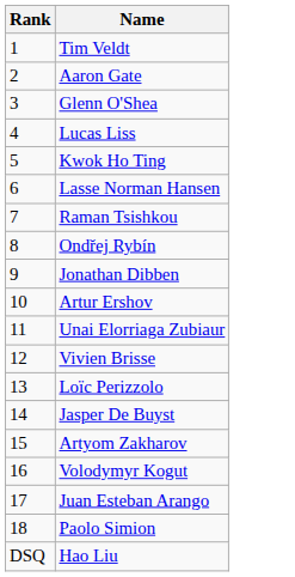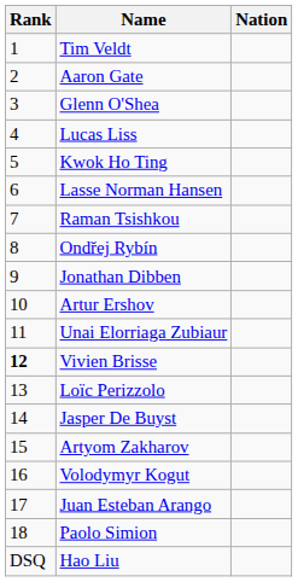 <table class="wikitable sortable" style="text-align:left">
 <tr>
 <th>Rank</th>
 <th>Name</th>
+<th>Nation</th>
 </tr>
 <tr>
 <td>1</td>
 <td><a href='#'>Tim Veldt</a></td>
+<td></td>
 </tr>
 <tr>
 <td>2</td>
 <td><a href='#'>Aaron Gate</a></td>
+<td></td>
 </tr>
 <tr>
 <td>3</td>
 <td><a href='#'>Glenn O'Shea</a></td>
+<td></td>
 </tr>
 <tr>
 <td>4</td>
 <td><a href='#'>Lucas Liss</a></td>
+<td></td>
 </tr>
 <tr>
 <td>5</td>
 <td><a href='#'>Kwok Ho Ting</a></td>
+<td></td>
 </tr>
 <tr>
 <td>6</td>
 <td><a href='#'>Lasse Norman Hansen</a></td>
+<td></td>
 </tr>
 <tr>
 <td>7</td>
 <td><a href='#'>Raman Tsishkou</a></td>
+<td></td>
 </tr>
 <tr>
 <td>8</td>
 <td><a href='#'>Ondřej Rybín</a></td>
+<td></td>
 </tr>
 <tr>
 <td>9</td>
 <td><a href='#'>Jonathan Dibben</a></td>
+<td></td>
 </tr>
 <tr>
 <td>10</td>
 <td><a href='#'>Artur Ershov</a></td>
+<td></td>
 </tr>
 <tr>
 <td>11</td>
 <td><a href='#'>Unai Elorriaga Zubiaur</a></td>
+<td></td>
 </tr>
 <tr>
-<td>12</td>
+<td><strong>12</strong></td>
 <td><a href='#'>Vivien Brisse</a></td>
+<td></td>
 </tr>
 <tr>
 <td>13</td>
 <td><a href='#'>Loïc Perizzolo</a></td>
+<td></td>
 </tr>
 <tr>
 <td>14</td>
 <td><a href='#'>Jasper De Buyst</a></td>
+<td></td>
 </tr>
 <tr>
 <td>15</td>
 <td><a href='#'>Artyom Zakharov</a></td>
+<td></td>
 </tr>
 <tr>
 <td>16</td>
 <td><a href='#'>Volodymyr Kogut</a></td>
+<td></td>
 </tr>
 <tr>
 <td>17</td>
 <td><a href='#'>Juan Esteban Arango</a></td>
+<td></td>
 </tr>
 <tr>
 <td>18</td>
 <td><a href='#'>Paolo Simion</a></td>
+<td></td>
 </tr>
 <tr>
 <td>DSQ</td>
 <td><a href='#'>Hao Liu</a></td>
+<td></td>
 </tr>
 </table>
